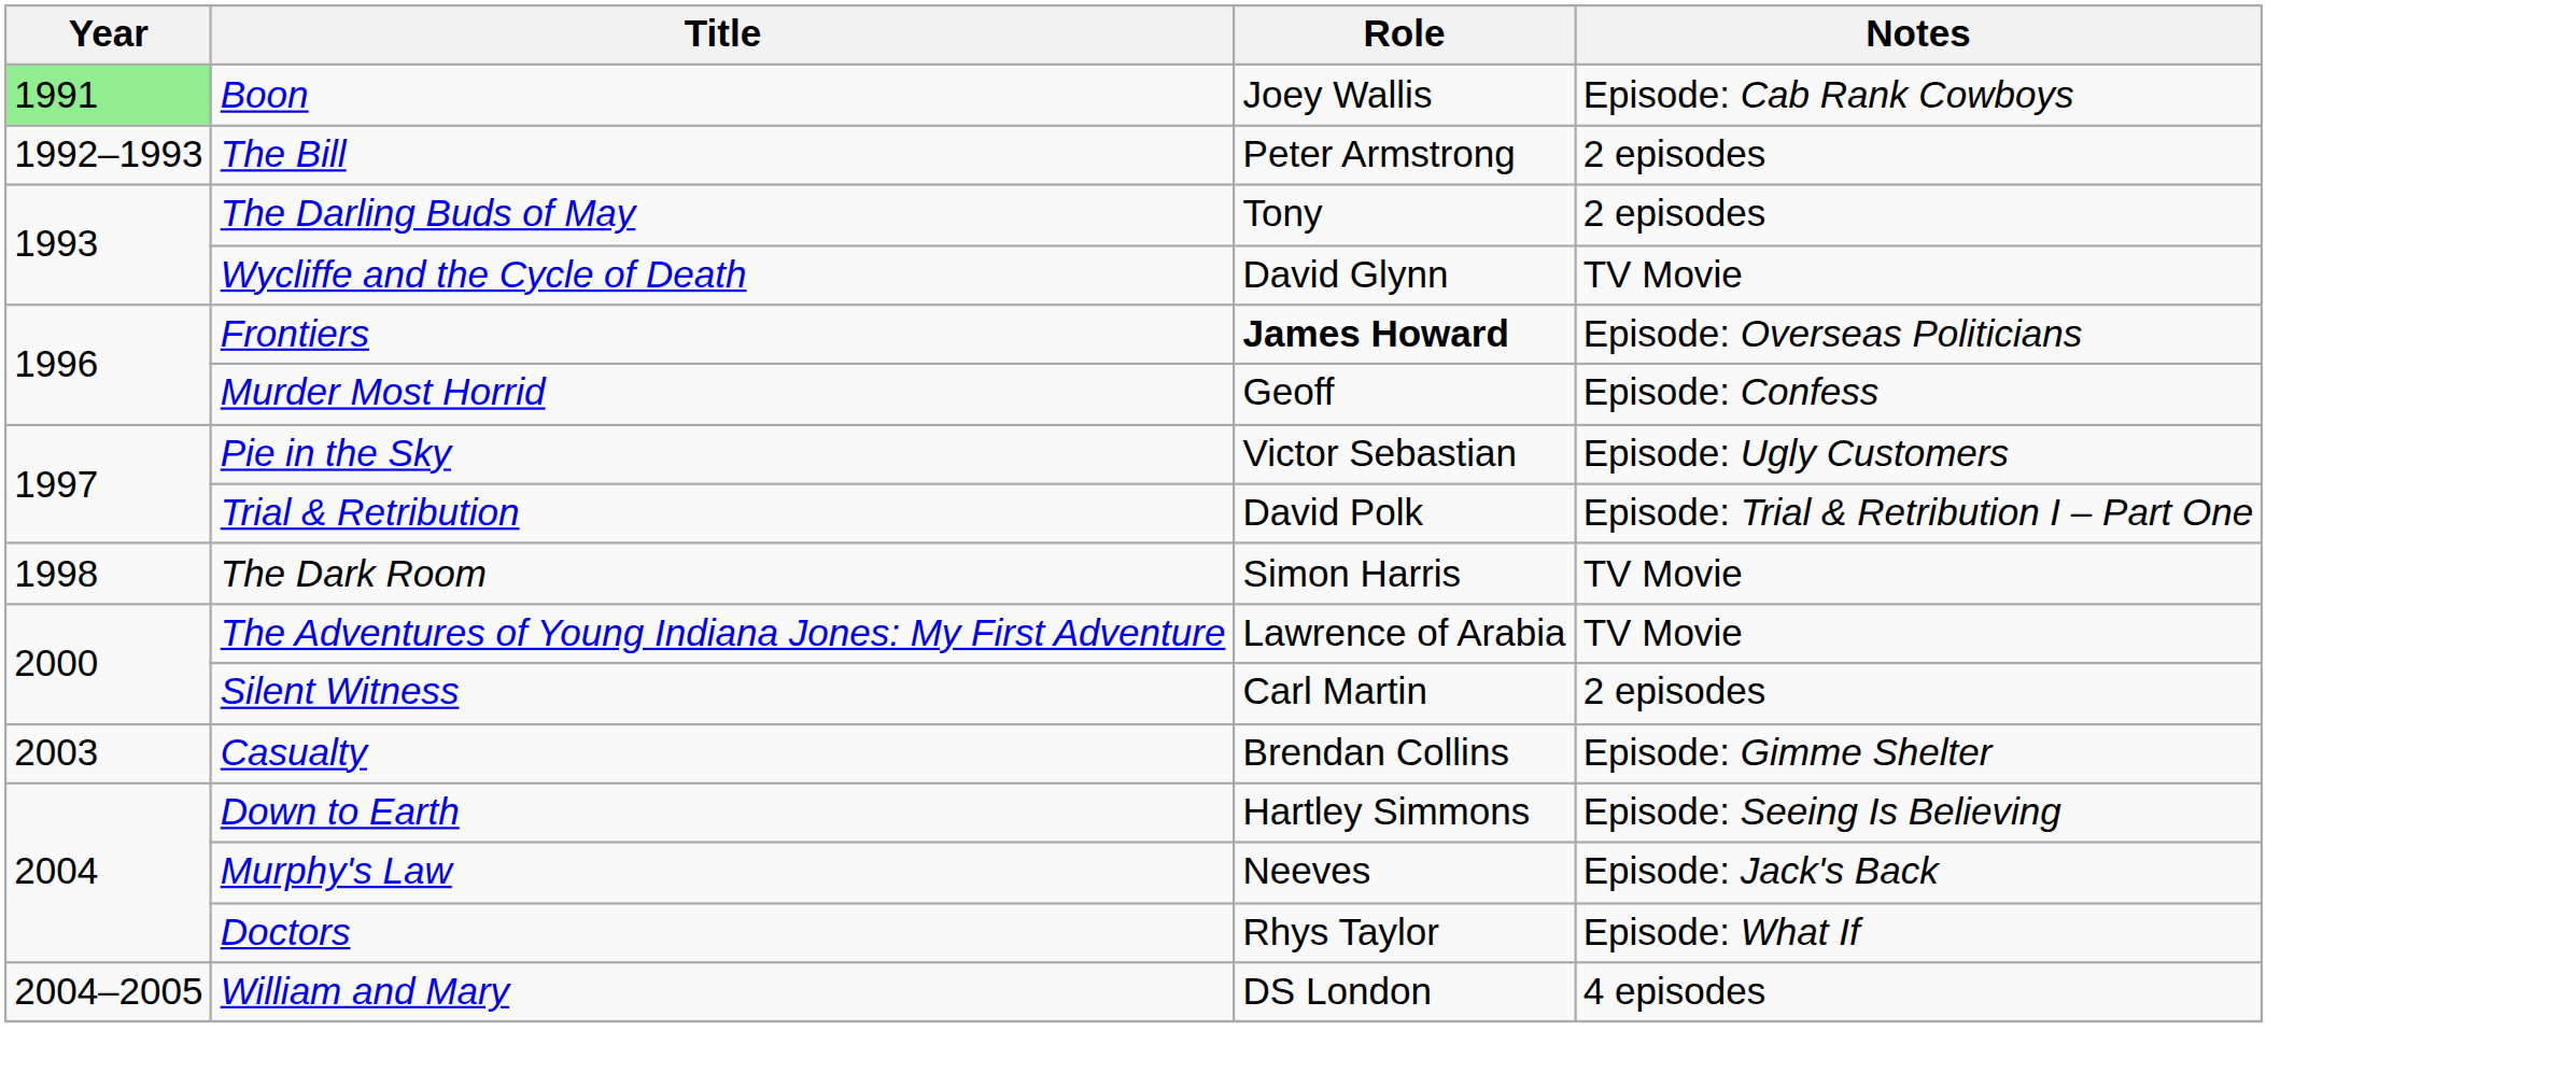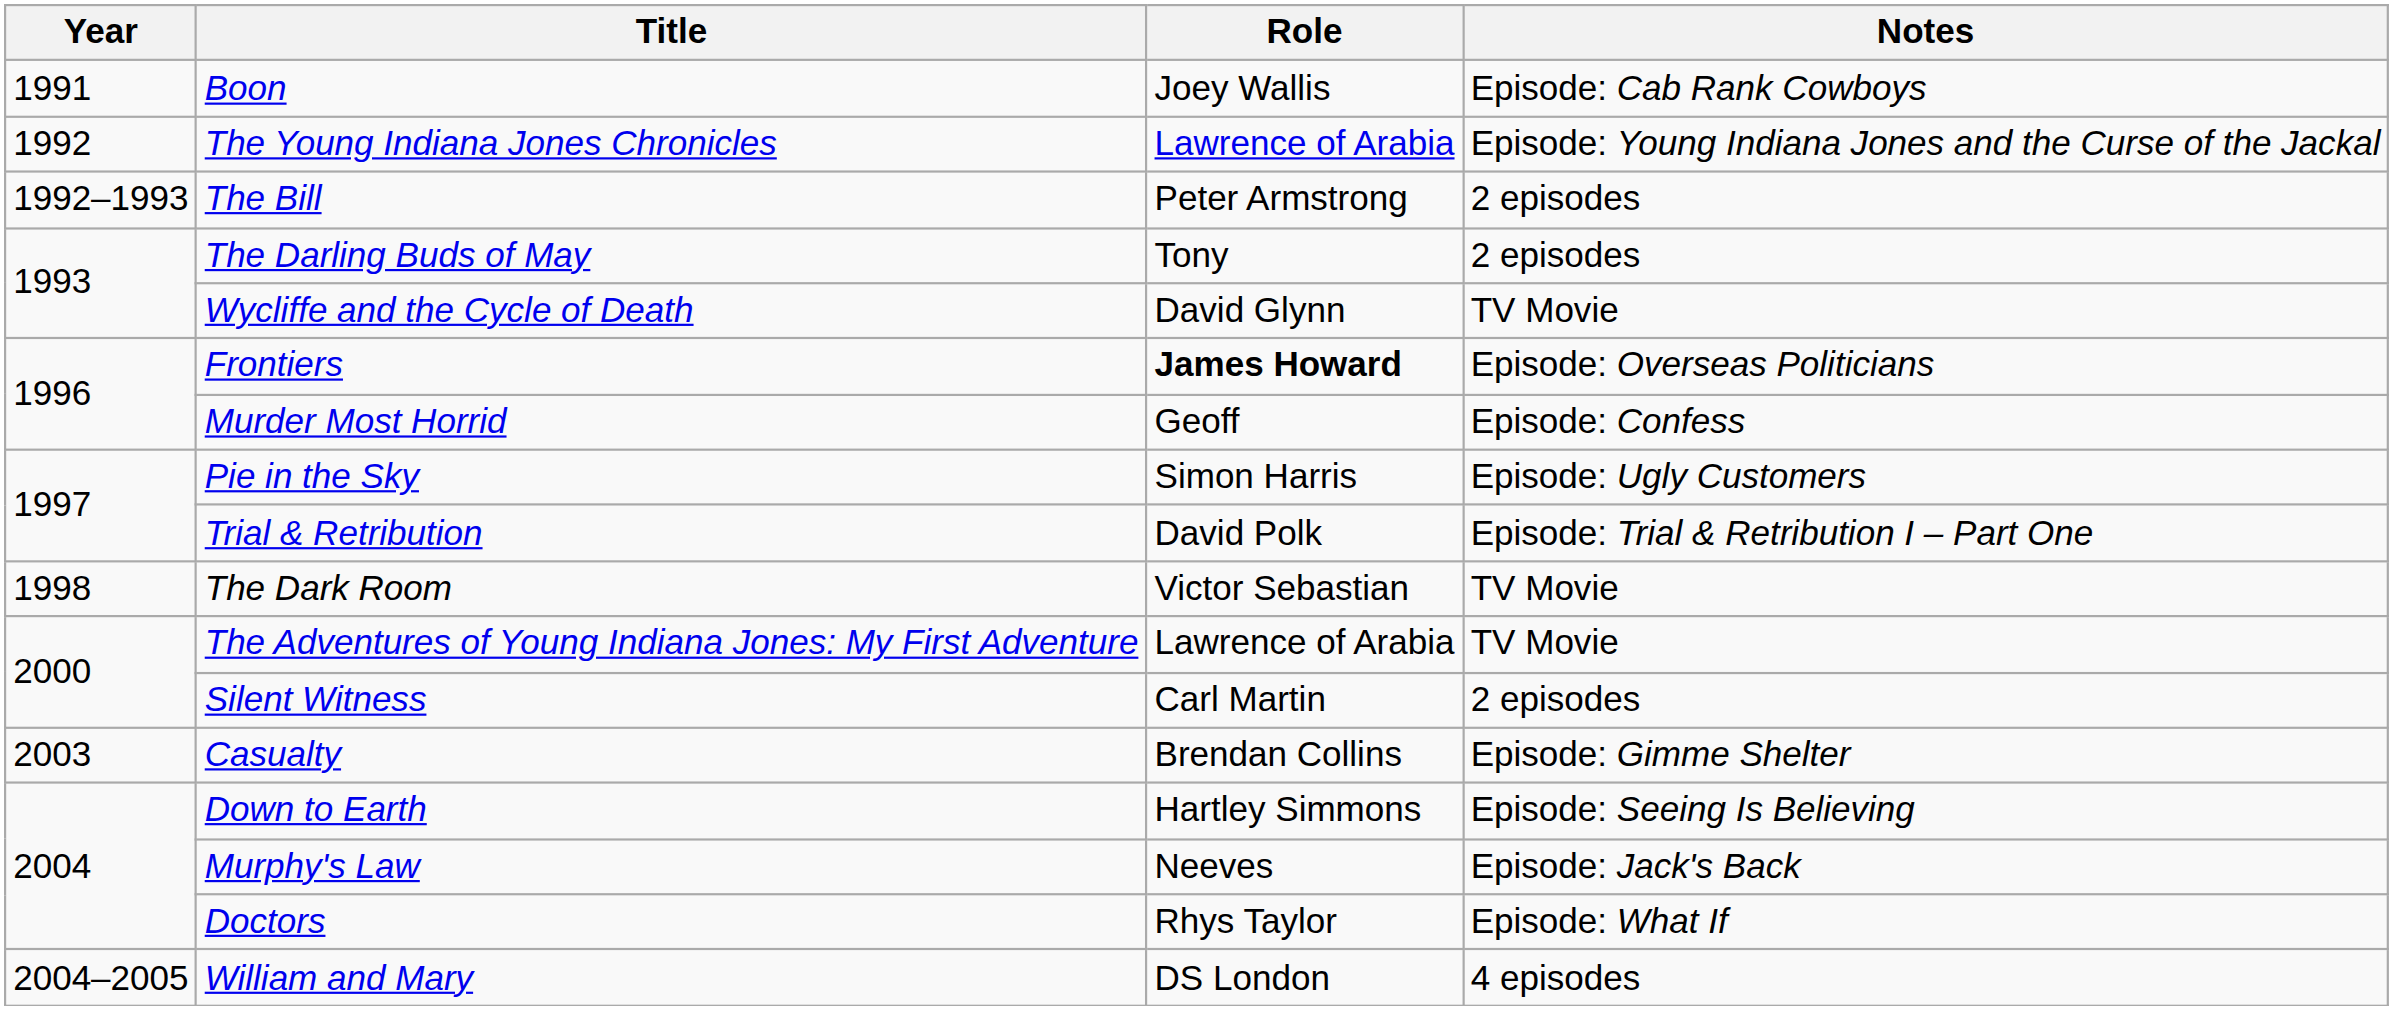 <table class="wikitable">
 <tr>
 <th>Year</th>
 <th>Title</th>
 <th>Role</th>
 <th>Notes</th>
 </tr>
 <tr>
-<td style="background: lightgreen;">1991</td>
+<td>1991</td>
 <td><em><a href='#'>Boon</a></em></td>
 <td>Joey Wallis</td>
 <td>Episode: <em>Cab Rank Cowboys</em></td>
+</tr>
+<tr>
+<td>1992</td>
+<td><em><a href='#'>The Young Indiana Jones Chronicles</a></em></td>
+<td><a href='#'>Lawrence of Arabia</a></td>
+<td>Episode: <em>Young Indiana Jones and the Curse of the Jackal</em></td>
 </tr>
 <tr>
 <td>1992–1993</td>
 <td><em><a href='#'>The Bill</a></em></td>
 <td>Peter Armstrong</td>
 <td>2 episodes</td>
 </tr>
 <tr>
 <td rowspan=2>1993</td>
 <td><em><a href='#'>The Darling Buds of May</a></em></td>
 <td>Tony</td>
 <td>2 episodes</td>
 </tr>
 <tr>
 <td><em><a href='#'>Wycliffe and the Cycle of Death</a></em></td>
 <td>David Glynn</td>
 <td>TV Movie</td>
 </tr>
 <tr>
 <td rowspan=2>1996</td>
 <td><em><a href='#'>Frontiers</a></em></td>
 <td><strong>James Howard</strong></td>
 <td>Episode: <em>Overseas Politicians</em></td>
 </tr>
 <tr>
 <td><em><a href='#'>Murder Most Horrid</a></em></td>
 <td>Geoff</td>
 <td>Episode: <em>Confess</em></td>
 </tr>
 <tr>
 <td rowspan=2>1997</td>
 <td><em><a href='#'>Pie in the Sky</a></em></td>
-<td>Victor Sebastian</td>
+<td>Simon Harris</td>
 <td>Episode: <em>Ugly Customers</em></td>
 </tr>
 <tr>
 <td><em><a href='#'>Trial & Retribution</a></em></td>
 <td>David Polk</td>
 <td>Episode: <em>Trial & Retribution I – Part One</em></td>
 </tr>
 <tr>
 <td>1998</td>
 <td><em>The Dark Room</em></td>
-<td>Simon Harris</td>
+<td>Victor Sebastian</td>
 <td>TV Movie</td>
 </tr>
 <tr>
 <td rowspan=2>2000</td>
 <td><em><a href='#'>The Adventures of Young Indiana Jones: My First Adventure</a></em></td>
 <td>Lawrence of Arabia</td>
 <td>TV Movie</td>
 </tr>
 <tr>
 <td><em><a href='#'>Silent Witness</a></em></td>
 <td>Carl Martin</td>
 <td>2 episodes</td>
 </tr>
 <tr>
 <td>2003</td>
 <td><em><a href='#'>Casualty</a></em></td>
 <td>Brendan Collins</td>
 <td>Episode: <em>Gimme Shelter</em></td>
 </tr>
 <tr>
 <td rowspan=3>2004</td>
 <td><em><a href='#'>Down to Earth</a></em></td>
 <td>Hartley Simmons</td>
 <td>Episode: <em>Seeing Is Believing</em></td>
 </tr>
 <tr>
 <td><em><a href='#'>Murphy's Law</a></em></td>
 <td>Neeves</td>
 <td>Episode: <em>Jack's Back</em></td>
 </tr>
 <tr>
 <td><em><a href='#'>Doctors</a></em></td>
 <td>Rhys Taylor</td>
 <td>Episode: <em>What If</em></td>
 </tr>
 <tr>
 <td>2004–2005</td>
 <td><em><a href='#'>William and Mary</a></em></td>
 <td>DS London</td>
 <td>4 episodes</td>
 </tr>
 <tr>
 </tr>
 </table>
